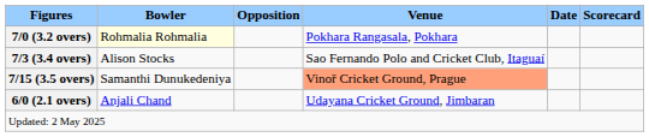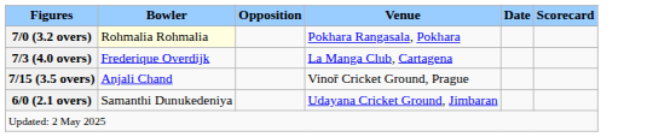 <table class="wikitable sortable">
 <tr>
 <th style="background-color:#99ccff;">Figures</th>
 <th style="background-color:#99ccff;">Bowler</th>
 <th style="background-color:#99ccff;">Opposition</th>
 <th style="background-color:#99ccff;">Venue</th>
 <th style="background-color:#99ccff;">Date</th>
 <th style="background-color:#99ccff;">Scorecard</th>
 </tr>
 <tr>
 <th scope="row">7/0  (3.2 overs)</th>
 <td style="background: lightyellow;"> Rohmalia Rohmalia</td>
 <td></td>
 <td><a href='#'>Pokhara Rangasala</a>, <a href='#'>Pokhara</a></td>
 <td></td>
 <td></td>
 </tr>
 <tr>
-<th scope="row">7/3  (3.4 overs)</th>
-<td> Alison Stocks</td>
+<th scope="row">7/3  (4.0 overs)</th>
+<td> <a href='#'>Frederique Overdijk</a></td>
 <td></td>
-<td>Sao Fernando Polo and Cricket Club, <a href='#'>Itaguaí</a></td>
+<td><a href='#'>La Manga Club</a>, <a href='#'>Cartagena</a></td>
 <td></td>
 <td></td>
 </tr>
 <tr>
 <th scope="row">7/15 (3.5 overs)</th>
-<td> Samanthi Dunukedeniya</td>
+<td> <a href='#'>Anjali Chand</a></td>
 <td></td>
-<td style="background: lightsalmon;">Vinoř Cricket Ground, Prague</td>
+<td>Vinoř Cricket Ground, Prague</td>
 <td></td>
 <td></td>
 </tr>
 <tr>
 <th scope="row">6/0 (2.1 overs)</th>
-<td> <a href='#'>Anjali Chand</a></td>
+<td> Samanthi Dunukedeniya</td>
 <td></td>
 <td><a href='#'>Udayana Cricket Ground</a>, <a href='#'>Jimbaran</a></td>
 <td></td>
 <td></td>
 </tr>
 <tr>
 <td colspan="6" scope="row"><small>Updated: 2 May 2025 </small></td>
 </tr>
 </table>
